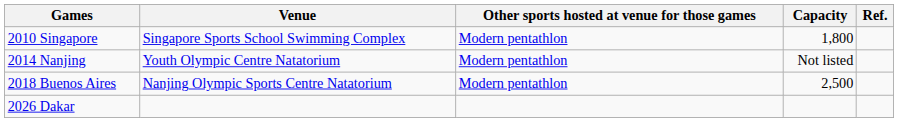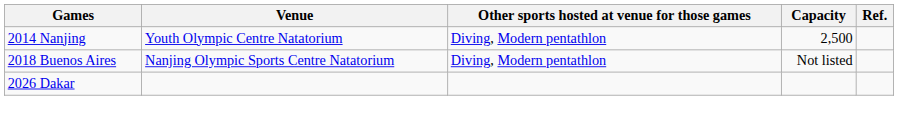 <table class="wikitable sortable" width="1000px">
 <tr>
 <th>Games</th>
 <th>Venue</th>
 <th>Other sports hosted at venue for those games</th>
 <th>Capacity</th>
 <th>Ref.</th>
 </tr>
 <tr>
-<td><a href='#'>2010 Singapore</a></td>
-<td><a href='#'>Singapore Sports School Swimming Complex</a></td>
-<td><a href='#'>Modern pentathlon</a></td>
-<td align="right">1,800</td>
-<td align="center"></td>
-</tr>
-<tr>
 <td><a href='#'>2014 Nanjing</a></td>
 <td><a href='#'>Youth Olympic Centre Natatorium</a></td>
-<td><a href='#'>Modern pentathlon</a></td>
-<td align="right">Not listed</td>
+<td><a href='#'>Diving</a>, <a href='#'>Modern pentathlon</a></td>
+<td align="right">2,500</td>
 <td align="center"></td>
 </tr>
 <tr>
 <td><a href='#'>2018 Buenos Aires</a></td>
 <td><a href='#'>Nanjing Olympic Sports Centre Natatorium</a></td>
-<td><a href='#'>Modern pentathlon</a></td>
-<td align="right">2,500</td>
+<td><a href='#'>Diving</a>, <a href='#'>Modern pentathlon</a></td>
+<td align="right">Not listed</td>
 <td align="center"></td>
 </tr>
 <tr>
 <td><a href='#'>2026 Dakar</a></td>
 <td></td>
 <td></td>
 <td align="right"></td>
 <td align="center"></td>
 </tr>
 </table>
